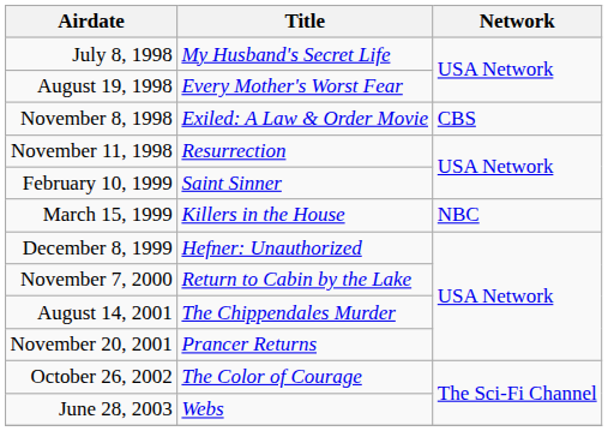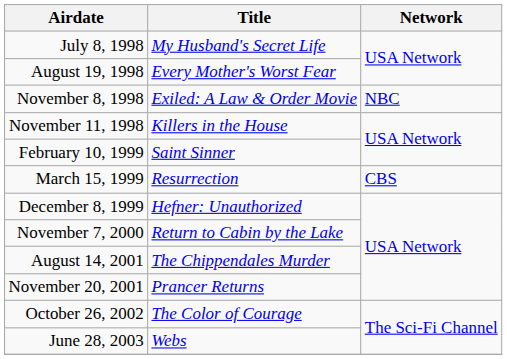 <table class="wikitable sortable">
 <tr>
 <th>Airdate</th>
 <th>Title</th>
 <th>Network</th>
 </tr>
 <tr>
 <td style="text-align:right;">July 8, 1998</td>
 <td><em><a href='#'>My Husband's Secret Life</a></em></td>
 <td rowspan="2"><a href='#'>USA Network</a></td>
 </tr>
 <tr>
 <td style="text-align:right;">August 19, 1998</td>
 <td><em><a href='#'>Every Mother's Worst Fear</a></em></td>
 </tr>
 <tr>
 <td style="text-align:right;">November 8, 1998</td>
 <td><em><a href='#'>Exiled: A Law & Order Movie</a></em></td>
-<td><a href='#'>CBS</a></td>
+<td><a href='#'>NBC</a></td>
 </tr>
 <tr>
 <td style="text-align:right;">November 11, 1998</td>
-<td><em><a href='#'>Resurrection</a></em></td>
+<td><em><a href='#'>Killers in the House</a></em></td>
 <td rowspan="2"><a href='#'>USA Network</a></td>
 </tr>
 <tr>
 <td style="text-align:right;">February 10, 1999</td>
 <td><em><a href='#'>Saint Sinner</a></em></td>
 </tr>
 <tr>
 <td style="text-align:right;">March 15, 1999</td>
-<td><em><a href='#'>Killers in the House</a></em></td>
-<td><a href='#'>NBC</a></td>
+<td><em><a href='#'>Resurrection</a></em></td>
+<td><a href='#'>CBS</a></td>
 </tr>
 <tr>
 <td style="text-align:right;">December 8, 1999</td>
 <td><em><a href='#'>Hefner: Unauthorized</a></em></td>
 <td rowspan="4"><a href='#'>USA Network</a></td>
 </tr>
 <tr>
 <td style="text-align:right;">November 7, 2000</td>
 <td><em><a href='#'>Return to Cabin by the Lake</a></em></td>
 </tr>
 <tr>
 <td style="text-align:right;">August 14, 2001</td>
 <td><em><a href='#'>The Chippendales Murder</a></em></td>
 </tr>
 <tr>
 <td style="text-align:right;">November 20, 2001</td>
 <td><em><a href='#'>Prancer Returns</a></em></td>
 </tr>
 <tr>
 <td style="text-align:right;">October 26, 2002</td>
 <td><em><a href='#'>The Color of Courage</a></em></td>
 <td rowspan="2"><a href='#'>The Sci-Fi Channel</a></td>
 </tr>
 <tr>
 <td style="text-align:right;">June 28, 2003</td>
 <td><em><a href='#'>Webs</a></em></td>
 </tr>
 <tr>
 </tr>
 </table>
